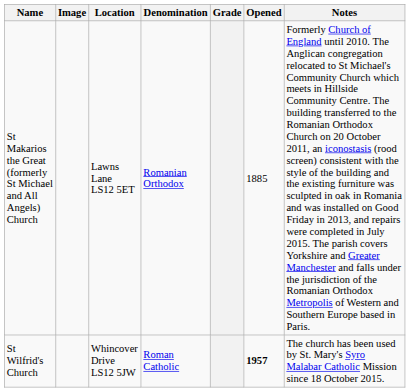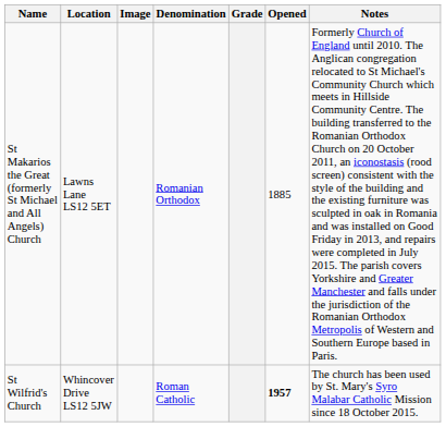 <table class="wikitable sortable">
 <tr>
 <th>Name</th>
+<th>Location</th>
 <th class="unsortable">Image</th>
-<th>Location</th>
 <th>Denomination</th>
 <th>Grade</th>
 <th>Opened</th>
 <th class="unsortable">Notes</th>
 </tr>
 <tr>
 <td>St Makarios the Great (formerly St Michael and All Angels) Church</td>
+<td>Lawns Lane<br>LS12 5ET</td>
 <td></td>
-<td>Lawns Lane<br>LS12 5ET</td>
 <td><a href='#'>Romanian Orthodox</a></td>
 <th></th>
 <td>1885</td>
 <td>Formerly <a href='#'>Church of England</a> until 2010. The Anglican congregation relocated to St Michael's Community Church which meets in Hillside Community Centre. The building transferred to the Romanian Orthodox Church on 20 October 2011, an <a href='#'>iconostasis</a> (rood screen) consistent with the style of the building and the existing furniture was sculpted in oak in Romania and was installed on Good Friday in 2013, and repairs were completed in July 2015. The parish covers Yorkshire and <a href='#'>Greater Manchester</a> and falls under the jurisdiction of the Romanian Orthodox <a href='#'>Metropolis</a> of Western and Southern Europe based in Paris.</td>
 </tr>
 <tr>
 <td>St Wilfrid's Church</td>
+<td>Whincover Drive<br>LS12 5JW</td>
 <td></td>
-<td>Whincover Drive<br>LS12 5JW</td>
 <td><a href='#'>Roman Catholic</a></td>
 <th></th>
 <td><strong>1957 </strong></td>
 <td>The church has been used by St. Mary's <a href='#'>Syro Malabar Catholic</a> Mission since 18 October 2015.</td>
 </tr>
 </table>
